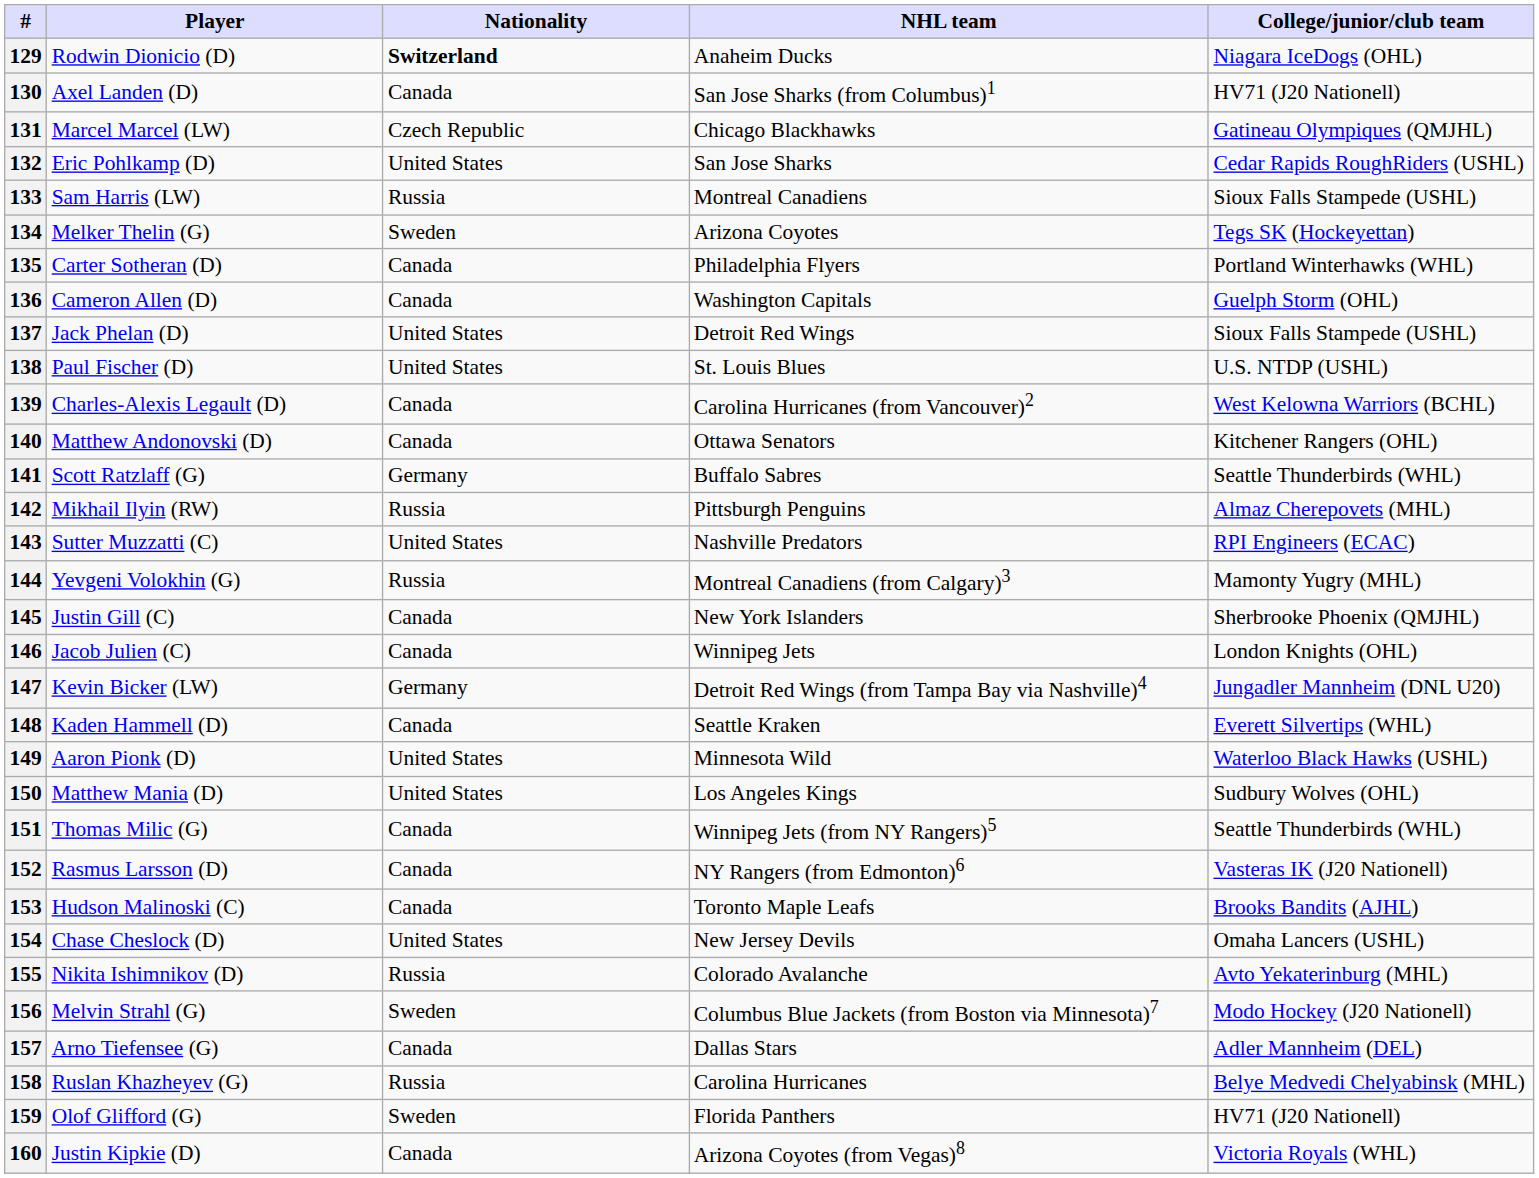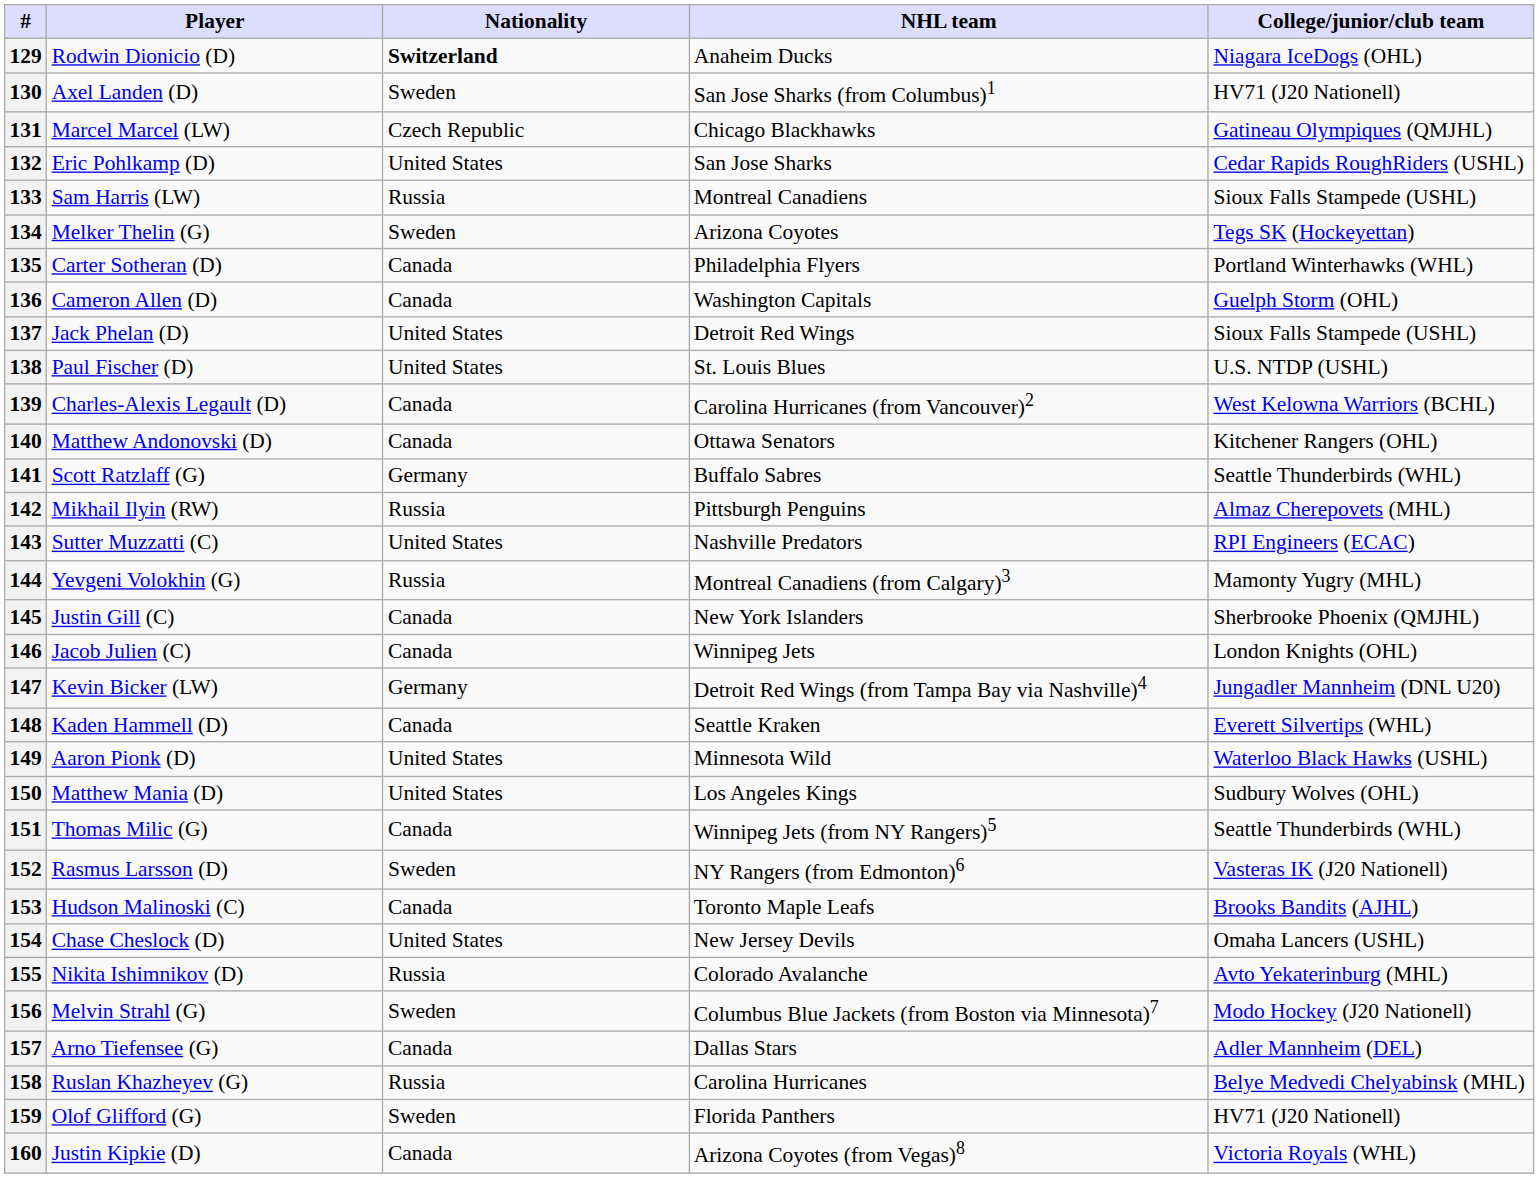 <table class="wikitable">
 <tr>
 <th style="background:#ddf; width:2.75%;">#</th>
 <th style="background:#ddf; width:22.0%;">Player</th>
 <th style="background:#ddf; width:20.0%;">Nationality</th>
 <th style="background:#ddf; width:34.0%;">NHL team</th>
 <th style="background:#ddf; width:100.0%;">College/junior/club team</th>
 </tr>
 <tr>
 <th>129</th>
 <td><a href='#'>Rodwin Dionicio</a> (D)</td>
 <td><strong> Switzerland</strong></td>
 <td>Anaheim Ducks</td>
 <td><a href='#'>Niagara IceDogs</a> (OHL)</td>
 </tr>
 <tr>
 <th>130</th>
 <td><a href='#'>Axel Landen</a> (D)</td>
-<td> Canada</td>
+<td> Sweden</td>
 <td>San Jose Sharks (from Columbus)<sup>1</sup></td>
 <td>HV71 (J20 Nationell)</td>
 </tr>
 <tr>
 <th>131</th>
 <td><a href='#'>Marcel Marcel</a> (LW)</td>
 <td> Czech Republic</td>
 <td>Chicago Blackhawks</td>
 <td><a href='#'>Gatineau Olympiques</a> (QMJHL)</td>
 </tr>
 <tr>
 <th>132</th>
 <td><a href='#'>Eric Pohlkamp</a> (D)</td>
 <td> United States</td>
 <td>San Jose Sharks</td>
 <td><a href='#'>Cedar Rapids RoughRiders</a> (USHL)</td>
 </tr>
 <tr>
 <th>133</th>
 <td><a href='#'>Sam Harris</a> (LW)</td>
 <td> Russia</td>
 <td>Montreal Canadiens</td>
 <td>Sioux Falls Stampede (USHL)</td>
 </tr>
 <tr>
 <th>134</th>
 <td><a href='#'>Melker Thelin</a> (G)</td>
 <td> Sweden</td>
 <td>Arizona Coyotes</td>
 <td><a href='#'>Tegs SK</a> (<a href='#'>Hockeyettan</a>)</td>
 </tr>
 <tr>
 <th>135</th>
 <td><a href='#'>Carter Sotheran</a> (D)</td>
 <td> Canada</td>
 <td>Philadelphia Flyers</td>
 <td>Portland Winterhawks (WHL)</td>
 </tr>
 <tr>
 <th>136</th>
 <td><a href='#'>Cameron Allen</a> (D)</td>
 <td> Canada</td>
 <td>Washington Capitals</td>
 <td><a href='#'>Guelph Storm</a> (OHL)</td>
 </tr>
 <tr>
 <th>137</th>
 <td><a href='#'>Jack Phelan</a> (D)</td>
 <td> United States</td>
 <td>Detroit Red Wings</td>
 <td>Sioux Falls Stampede (USHL)</td>
 </tr>
 <tr>
 <th>138</th>
 <td><a href='#'>Paul Fischer</a> (D)</td>
 <td> United States</td>
 <td>St. Louis Blues</td>
 <td>U.S. NTDP (USHL)</td>
 </tr>
 <tr>
 <th>139</th>
 <td><a href='#'>Charles-Alexis Legault</a> (D)</td>
 <td> Canada</td>
 <td>Carolina Hurricanes (from Vancouver)<sup>2</sup></td>
 <td><a href='#'>West Kelowna Warriors</a> (BCHL)</td>
 </tr>
 <tr>
 <th>140</th>
 <td><a href='#'>Matthew Andonovski</a> (D)</td>
 <td> Canada</td>
 <td>Ottawa Senators</td>
 <td>Kitchener Rangers (OHL)</td>
 </tr>
 <tr>
 <th>141</th>
 <td><a href='#'>Scott Ratzlaff</a> (G)</td>
 <td> Germany</td>
 <td>Buffalo Sabres</td>
 <td>Seattle Thunderbirds (WHL)</td>
 </tr>
 <tr>
 <th>142</th>
 <td><a href='#'>Mikhail Ilyin</a> (RW)</td>
 <td> Russia</td>
 <td>Pittsburgh Penguins</td>
 <td><a href='#'>Almaz Cherepovets</a> (MHL)</td>
 </tr>
 <tr>
 <th>143</th>
 <td><a href='#'>Sutter Muzzatti</a> (C)</td>
 <td> United States</td>
 <td>Nashville Predators</td>
 <td><a href='#'>RPI Engineers</a> (<a href='#'>ECAC</a>)</td>
 </tr>
 <tr>
 <th>144</th>
 <td><a href='#'>Yevgeni Volokhin</a> (G)</td>
 <td> Russia</td>
 <td>Montreal Canadiens (from Calgary)<sup>3</sup></td>
 <td>Mamonty Yugry (MHL)</td>
 </tr>
 <tr>
 <th>145</th>
 <td><a href='#'>Justin Gill</a> (C)</td>
 <td> Canada</td>
 <td>New York Islanders</td>
 <td>Sherbrooke Phoenix (QMJHL)</td>
 </tr>
 <tr>
 <th>146</th>
 <td><a href='#'>Jacob Julien</a> (C)</td>
 <td> Canada</td>
 <td>Winnipeg Jets</td>
 <td>London Knights (OHL)</td>
 </tr>
 <tr>
 <th>147</th>
 <td><a href='#'>Kevin Bicker</a> (LW)</td>
 <td> Germany</td>
 <td>Detroit Red Wings (from Tampa Bay via Nashville)<sup>4</sup></td>
 <td><a href='#'>Jungadler Mannheim</a> (DNL U20)</td>
 </tr>
 <tr>
 <th>148</th>
 <td><a href='#'>Kaden Hammell</a> (D)</td>
 <td> Canada</td>
 <td>Seattle Kraken</td>
 <td><a href='#'>Everett Silvertips</a> (WHL)</td>
 </tr>
 <tr>
 <th>149</th>
 <td><a href='#'>Aaron Pionk</a> (D)</td>
 <td> United States</td>
 <td>Minnesota Wild</td>
 <td><a href='#'>Waterloo Black Hawks</a> (USHL)</td>
 </tr>
 <tr>
 <th>150</th>
 <td><a href='#'>Matthew Mania</a> (D)</td>
 <td> United States</td>
 <td>Los Angeles Kings</td>
 <td>Sudbury Wolves (OHL)</td>
 </tr>
 <tr>
 <th>151</th>
 <td><a href='#'>Thomas Milic</a> (G)</td>
 <td> Canada</td>
 <td>Winnipeg Jets (from NY Rangers)<sup>5</sup></td>
 <td>Seattle Thunderbirds (WHL)</td>
 </tr>
 <tr>
 <th>152</th>
 <td><a href='#'>Rasmus Larsson</a> (D)</td>
-<td> Canada</td>
+<td> Sweden</td>
 <td>NY Rangers (from Edmonton)<sup>6</sup></td>
 <td><a href='#'>Vasteras IK</a> (J20 Nationell)</td>
 </tr>
 <tr>
 <th>153</th>
 <td><a href='#'>Hudson Malinoski</a> (C)</td>
 <td> Canada</td>
 <td>Toronto Maple Leafs</td>
 <td><a href='#'>Brooks Bandits</a> (<a href='#'>AJHL</a>)</td>
 </tr>
 <tr>
 <th>154</th>
 <td><a href='#'>Chase Cheslock</a> (D)</td>
 <td> United States</td>
 <td>New Jersey Devils</td>
 <td>Omaha Lancers (USHL)</td>
 </tr>
 <tr>
 <th>155</th>
 <td><a href='#'>Nikita Ishimnikov</a> (D)</td>
 <td> Russia</td>
 <td>Colorado Avalanche</td>
 <td><a href='#'>Avto Yekaterinburg</a> (MHL)</td>
 </tr>
 <tr>
 <th>156</th>
 <td><a href='#'>Melvin Strahl</a> (G)</td>
 <td> Sweden</td>
 <td>Columbus Blue Jackets (from Boston via Minnesota)<sup>7</sup></td>
 <td><a href='#'>Modo Hockey</a> (J20 Nationell)</td>
 </tr>
 <tr>
 <th>157</th>
 <td><a href='#'>Arno Tiefensee</a> (G)</td>
 <td> Canada</td>
 <td>Dallas Stars</td>
 <td><a href='#'>Adler Mannheim</a> (<a href='#'>DEL</a>)</td>
 </tr>
 <tr>
 <th>158</th>
 <td><a href='#'>Ruslan Khazheyev</a> (G)</td>
 <td> Russia</td>
 <td>Carolina Hurricanes</td>
 <td><a href='#'>Belye Medvedi Chelyabinsk</a> (MHL)</td>
 </tr>
 <tr>
 <th>159</th>
 <td><a href='#'>Olof Glifford</a> (G)</td>
 <td> Sweden</td>
 <td>Florida Panthers</td>
 <td>HV71 (J20 Nationell)</td>
 </tr>
 <tr>
 <th>160</th>
 <td><a href='#'>Justin Kipkie</a> (D)</td>
 <td> Canada</td>
 <td>Arizona Coyotes (from Vegas)<sup>8</sup></td>
 <td><a href='#'>Victoria Royals</a> (WHL)</td>
 </tr>
 </table>
